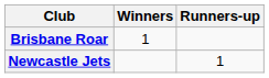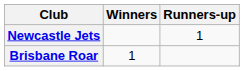 <table class="wikitable sortable plainrowheaders" style="text-align:center">
 <tr>
 <th scope="col">Club</th>
 <th scope="col">Winners</th>
 <th scope="col">Runners-up</th>
 </tr>
 <tr>
+<th scope="row"><a href='#'>Newcastle Jets</a></th>
+<td></td>
+<td>1</td>
+</tr>
+<tr>
 <th scope="row"><a href='#'>Brisbane Roar</a></th>
 <td>1</td>
 <td></td>
 </tr>
-<tr>
-<th scope="row"><a href='#'>Newcastle Jets</a></th>
-<td></td>
-<td>1</td>
-</tr>
 </table>
